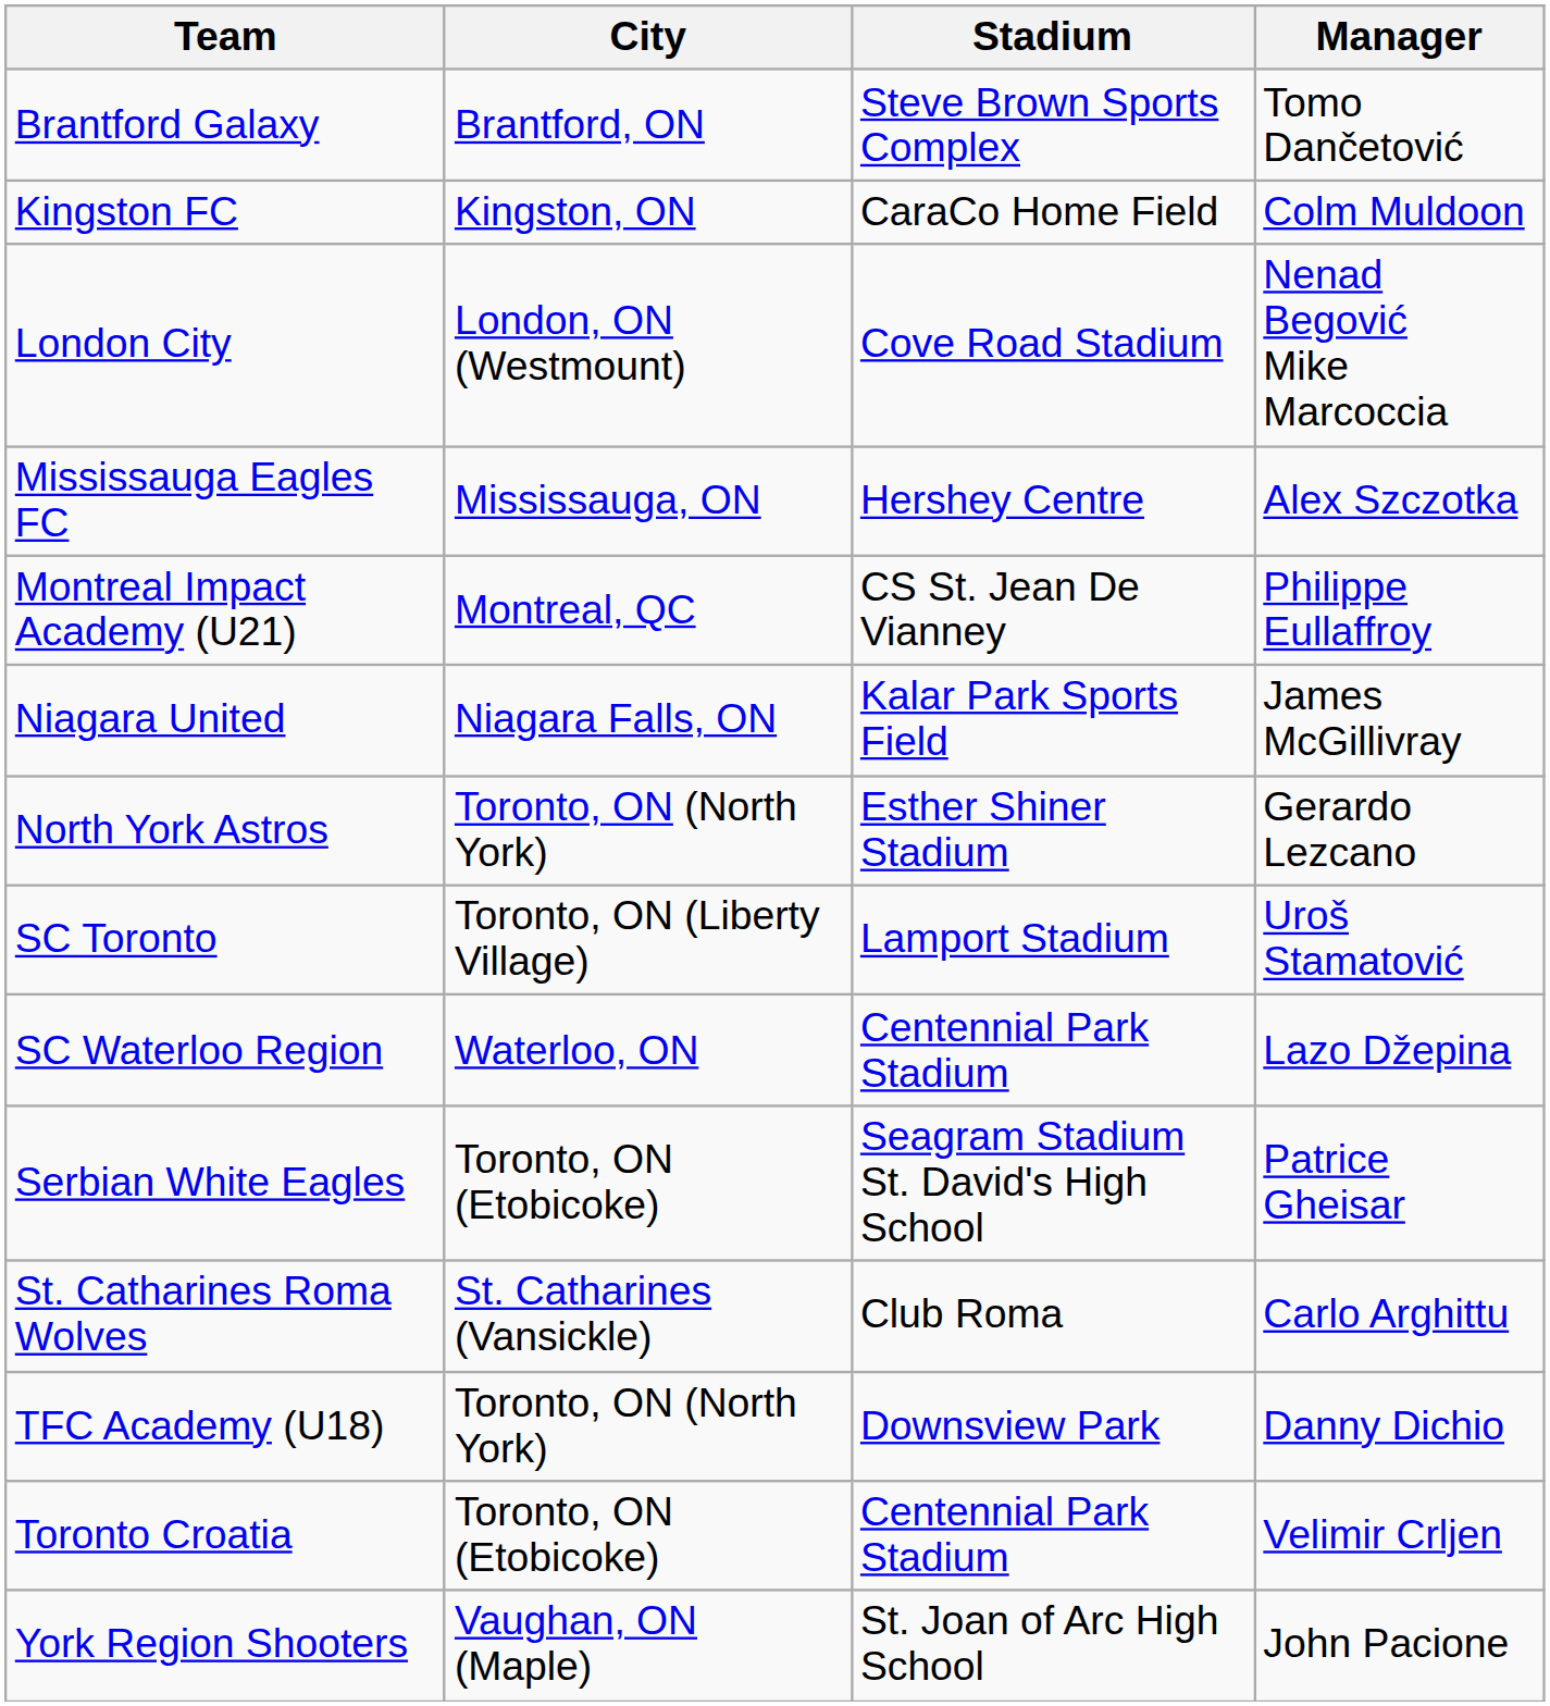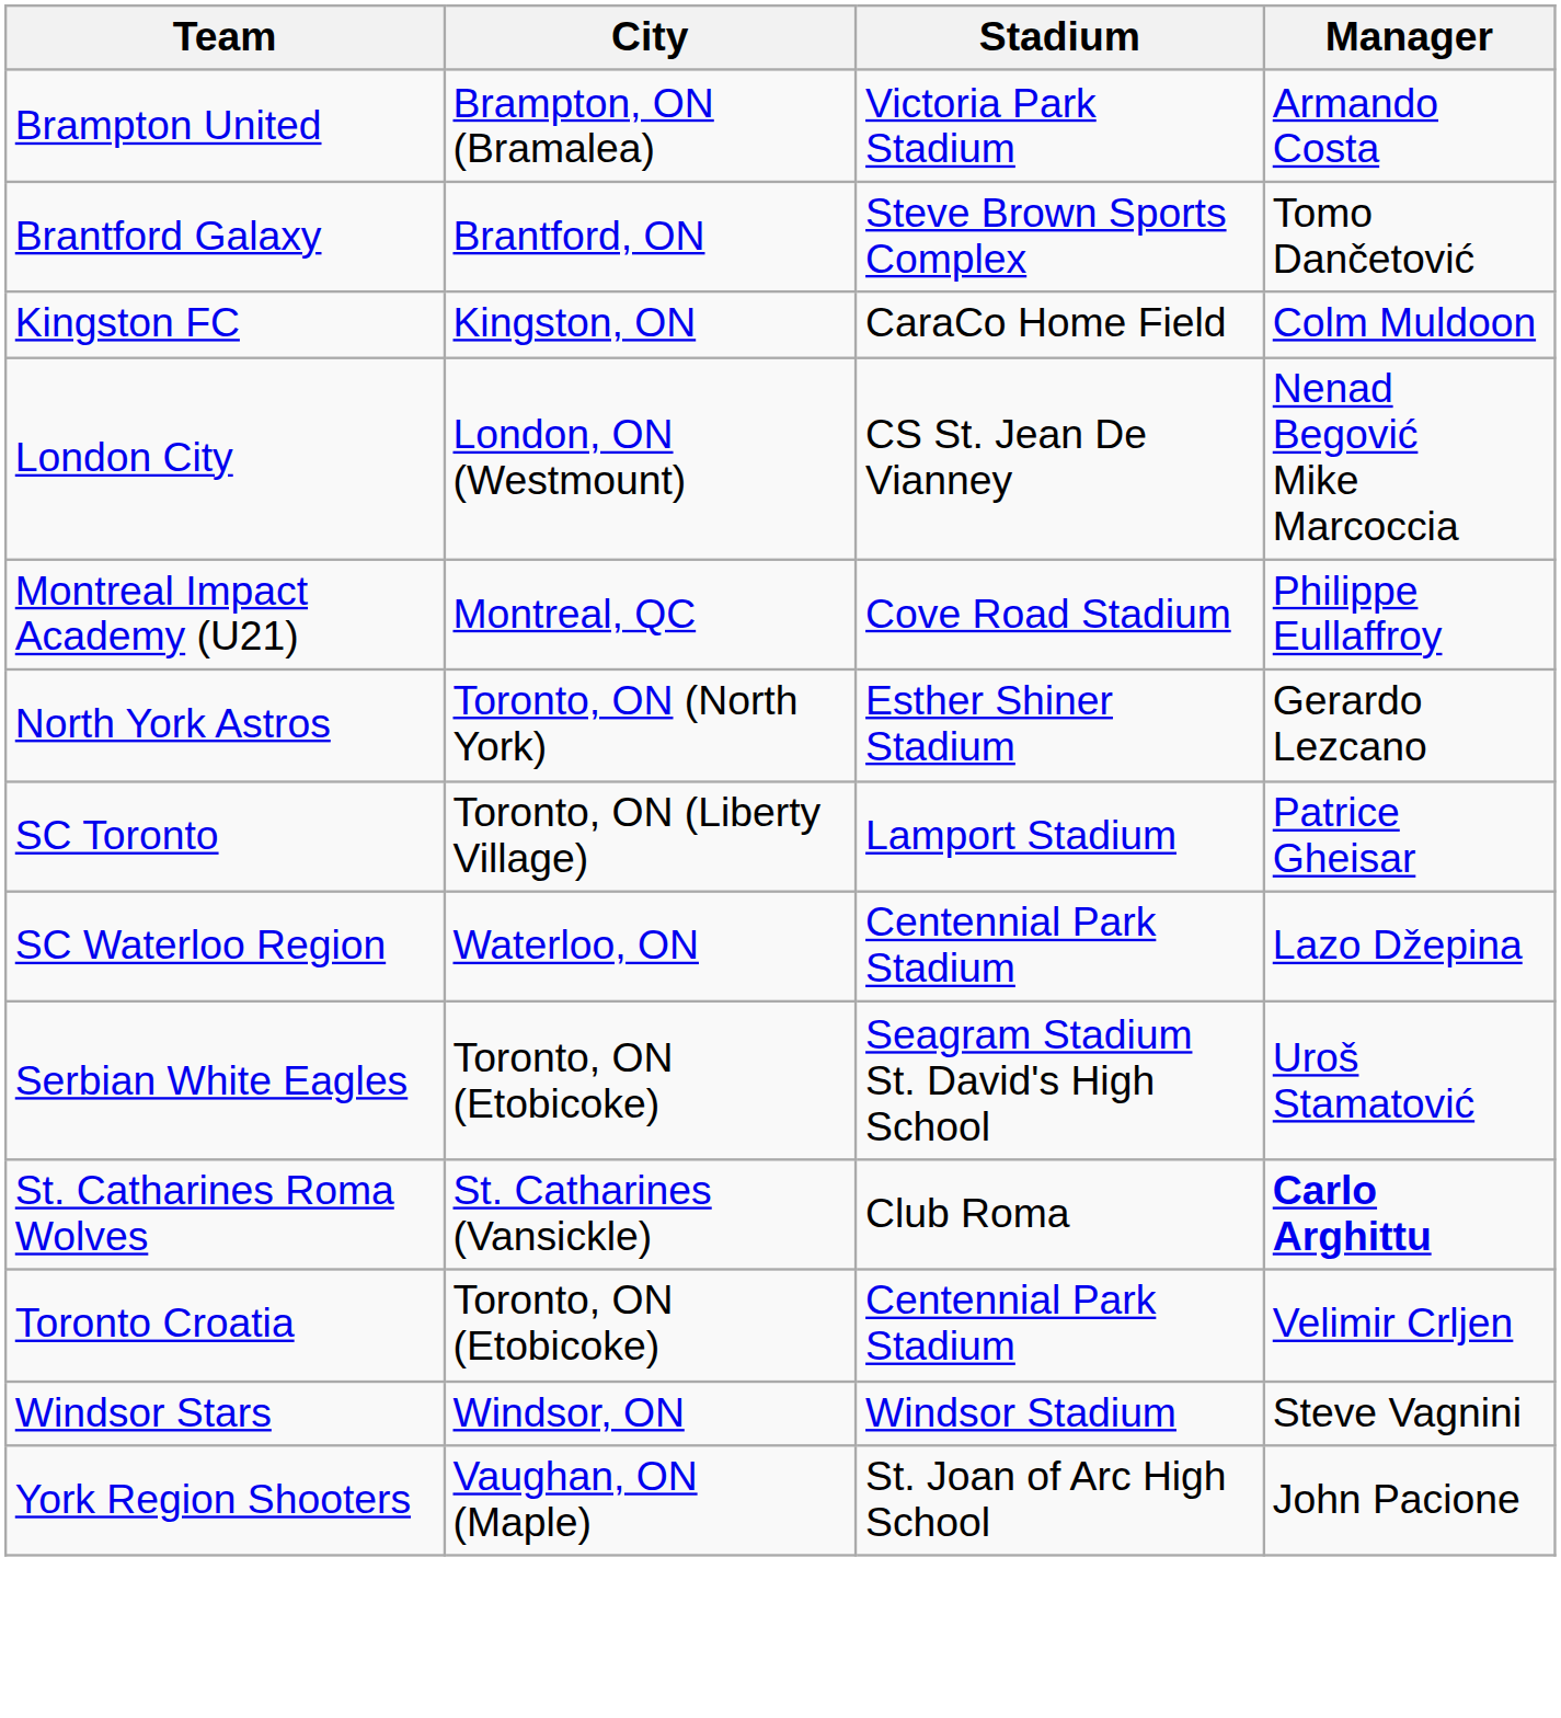 <table class="wikitable sortable">
 <tr>
 <th>Team</th>
 <th>City</th>
 <th>Stadium</th>
 <th>Manager</th>
+</tr>
+<tr>
+<td><a href='#'>Brampton United</a></td>
+<td><a href='#'>Brampton, ON</a> (Bramalea)</td>
+<td><a href='#'>Victoria Park Stadium</a></td>
+<td><a href='#'>Armando Costa</a></td>
 </tr>
 <tr>
 <td><a href='#'>Brantford Galaxy</a></td>
 <td><a href='#'>Brantford, ON</a></td>
 <td><a href='#'>Steve Brown Sports Complex</a></td>
 <td>Tomo Dančetović</td>
 </tr>
 <tr>
 <td><a href='#'>Kingston FC</a></td>
 <td><a href='#'>Kingston, ON</a></td>
 <td>CaraCo Home Field</td>
 <td><a href='#'>Colm Muldoon</a></td>
 </tr>
 <tr>
 <td><a href='#'>London City</a></td>
 <td><a href='#'>London, ON</a> (Westmount)</td>
-<td><a href='#'>Cove Road Stadium</a></td>
+<td>CS St. Jean De Vianney</td>
 <td><a href='#'>Nenad Begović</a><br>Mike Marcoccia</td>
-</tr>
-<tr>
-<td><a href='#'>Mississauga Eagles FC</a></td>
-<td><a href='#'>Mississauga, ON</a></td>
-<td><a href='#'>Hershey Centre</a></td>
-<td><a href='#'>Alex Szczotka</a></td>
 </tr>
 <tr>
 <td><a href='#'>Montreal Impact Academy</a> (U21)</td>
 <td><a href='#'>Montreal, QC</a></td>
-<td>CS St. Jean De Vianney</td>
+<td><a href='#'>Cove Road Stadium</a></td>
 <td><a href='#'>Philippe Eullaffroy</a></td>
-</tr>
-<tr>
-<td><a href='#'>Niagara United</a></td>
-<td><a href='#'>Niagara Falls, ON</a></td>
-<td><a href='#'>Kalar Park Sports Field</a></td>
-<td>James McGillivray</td>
 </tr>
 <tr>
 <td><a href='#'>North York Astros</a></td>
 <td><a href='#'>Toronto, ON</a> (North York)</td>
 <td><a href='#'>Esther Shiner Stadium</a></td>
 <td>Gerardo Lezcano</td>
 </tr>
 <tr>
 <td><a href='#'>SC Toronto</a></td>
 <td>Toronto, ON (Liberty Village)</td>
 <td><a href='#'>Lamport Stadium</a></td>
-<td><a href='#'>Uroš Stamatović</a></td>
+<td><a href='#'>Patrice Gheisar</a></td>
 </tr>
 <tr>
 <td><a href='#'>SC Waterloo Region</a></td>
 <td><a href='#'>Waterloo, ON</a></td>
 <td><a href='#'>Centennial Park Stadium</a></td>
 <td><a href='#'>Lazo Džepina</a></td>
 </tr>
 <tr>
 <td><a href='#'>Serbian White Eagles</a></td>
 <td>Toronto, ON (Etobicoke)</td>
 <td><a href='#'>Seagram Stadium</a> <br> St. David's High School</td>
-<td><a href='#'>Patrice Gheisar</a></td>
+<td><a href='#'>Uroš Stamatović</a></td>
 </tr>
 <tr>
 <td><a href='#'>St. Catharines Roma Wolves</a></td>
 <td><a href='#'>St. Catharines</a> (Vansickle)</td>
 <td>Club Roma</td>
-<td><a href='#'>Carlo Arghittu</a></td>
-</tr>
-<tr>
-<td><a href='#'>TFC Academy</a> (U18)</td>
-<td>Toronto, ON (North York)</td>
-<td><a href='#'>Downsview Park</a></td>
-<td><a href='#'>Danny Dichio</a></td>
+<td><strong><a href='#'>Carlo Arghittu</a></strong></td>
 </tr>
 <tr>
 <td><a href='#'>Toronto Croatia</a></td>
 <td>Toronto, ON (Etobicoke)</td>
 <td><a href='#'>Centennial Park Stadium</a></td>
 <td><a href='#'>Velimir Crljen</a></td>
 </tr>
 <tr>
+<td><a href='#'>Windsor Stars</a></td>
+<td><a href='#'>Windsor, ON</a></td>
+<td><a href='#'>Windsor Stadium</a></td>
+<td>Steve Vagnini</td>
+</tr>
+<tr>
 <td><a href='#'>York Region Shooters</a></td>
 <td><a href='#'>Vaughan, ON</a> (Maple)</td>
 <td>St. Joan of Arc High School</td>
 <td>John Pacione</td>
 </tr>
 </table>
